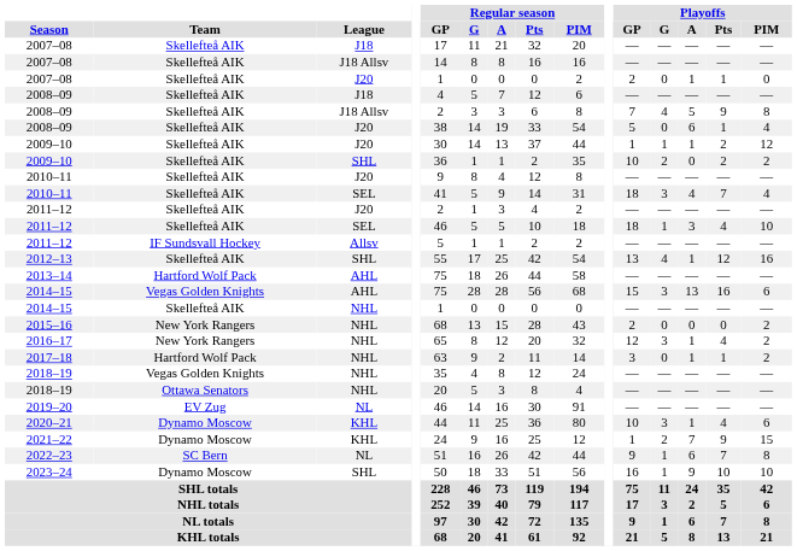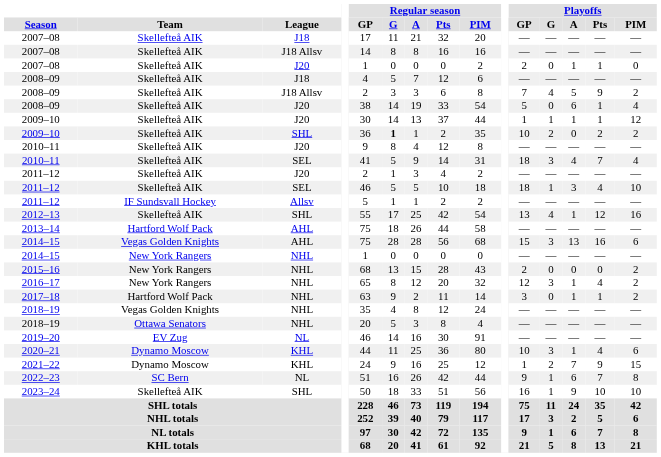 <table border="0" cellpadding="1" cellspacing="0" style="text-align:center; width:60em">
 <tr bgcolor="#e0e0e0">
 <th colspan="3" bgcolor="#ffffff"> </th>
 <th rowspan="99" bgcolor="#ffffff"> </th>
 <th colspan="5"><a href='#'>Regular season</a></th>
 <th rowspan="99" bgcolor="#ffffff"> </th>
 <th colspan="5"><a href='#'>Playoffs</a></th>
 </tr>
 <tr bgcolor="#e0e0e0">
 <th><a href='#'>Season</a></th>
 <th>Team</th>
 <th>League</th>
 <th>GP</th>
 <th><a href='#'>G</a></th>
 <th><a href='#'>A</a></th>
 <th><a href='#'>Pts</a></th>
 <th><a href='#'>PIM</a></th>
 <th>GP</th>
 <th>G</th>
 <th>A</th>
 <th>Pts</th>
 <th>PIM</th>
 </tr>
 <tr>
 <td>2007–08</td>
 <td><a href='#'>Skellefteå AIK</a></td>
 <td><a href='#'>J18</a></td>
 <td>17</td>
 <td>11</td>
 <td>21</td>
 <td>32</td>
 <td>20</td>
 <td>—</td>
 <td>—</td>
 <td>—</td>
 <td>—</td>
 <td>—</td>
 </tr>
 <tr bgcolor="#f0f0f0">
 <td>2007–08</td>
 <td>Skellefteå AIK</td>
 <td>J18 Allsv</td>
 <td>14</td>
 <td>8</td>
 <td>8</td>
 <td>16</td>
 <td>16</td>
 <td>—</td>
 <td>—</td>
 <td>—</td>
 <td>—</td>
 <td>—</td>
 </tr>
 <tr>
 <td>2007–08</td>
 <td>Skellefteå AIK</td>
 <td><a href='#'>J20</a></td>
 <td>1</td>
 <td>0</td>
 <td>0</td>
 <td>0</td>
 <td>2</td>
 <td>2</td>
 <td>0</td>
 <td>1</td>
 <td>1</td>
 <td>0</td>
 </tr>
 <tr bgcolor="#f0f0f0">
 <td>2008–09</td>
 <td>Skellefteå AIK</td>
 <td>J18</td>
 <td>4</td>
 <td>5</td>
 <td>7</td>
 <td>12</td>
 <td>6</td>
 <td>—</td>
 <td>—</td>
 <td>—</td>
 <td>—</td>
 <td>—</td>
 </tr>
 <tr>
 <td>2008–09</td>
 <td>Skellefteå AIK</td>
 <td>J18 Allsv</td>
 <td>2</td>
 <td>3</td>
 <td>3</td>
 <td>6</td>
 <td>8</td>
 <td>7</td>
 <td>4</td>
 <td>5</td>
 <td>9</td>
-<td>8</td>
+<td>2</td>
 </tr>
 <tr bgcolor="#f0f0f0">
 <td>2008–09</td>
 <td>Skellefteå AIK</td>
 <td>J20</td>
 <td>38</td>
 <td>14</td>
 <td>19</td>
 <td>33</td>
 <td>54</td>
 <td>5</td>
 <td>0</td>
 <td>6</td>
 <td>1</td>
 <td>4</td>
 </tr>
 <tr>
 <td>2009–10</td>
 <td>Skellefteå AIK</td>
 <td>J20</td>
 <td>30</td>
 <td>14</td>
 <td>13</td>
 <td>37</td>
 <td>44</td>
 <td>1</td>
 <td>1</td>
 <td>1</td>
-<td>2</td>
+<td>1</td>
 <td>12</td>
 </tr>
 <tr bgcolor="#f0f0f0">
 <td><a href='#'>2009–10</a></td>
 <td>Skellefteå AIK</td>
 <td><a href='#'>SHL</a></td>
 <td>36</td>
-<td>1</td>
+<td><strong>1</strong></td>
 <td>1</td>
 <td>2</td>
 <td>35</td>
 <td>10</td>
 <td>2</td>
 <td>0</td>
 <td>2</td>
 <td>2</td>
 </tr>
 <tr>
 <td>2010–11</td>
 <td>Skellefteå AIK</td>
 <td>J20</td>
 <td>9</td>
 <td>8</td>
 <td>4</td>
 <td>12</td>
 <td>8</td>
 <td>—</td>
 <td>—</td>
 <td>—</td>
 <td>—</td>
 <td>—</td>
 </tr>
 <tr bgcolor="#f0f0f0">
 <td><a href='#'>2010–11</a></td>
 <td>Skellefteå AIK</td>
 <td>SEL</td>
 <td>41</td>
 <td>5</td>
 <td>9</td>
 <td>14</td>
 <td>31</td>
 <td>18</td>
 <td>3</td>
 <td>4</td>
 <td>7</td>
 <td>4</td>
 </tr>
 <tr>
 <td>2011–12</td>
 <td>Skellefteå AIK</td>
 <td>J20</td>
 <td>2</td>
 <td>1</td>
 <td>3</td>
 <td>4</td>
 <td>2</td>
 <td>—</td>
 <td>—</td>
 <td>—</td>
 <td>—</td>
 <td>—</td>
 </tr>
 <tr bgcolor="#f0f0f0">
 <td><a href='#'>2011–12</a></td>
 <td>Skellefteå AIK</td>
 <td>SEL</td>
 <td>46</td>
 <td>5</td>
 <td>5</td>
 <td>10</td>
 <td>18</td>
 <td>18</td>
 <td>1</td>
 <td>3</td>
 <td>4</td>
 <td>10</td>
 </tr>
 <tr>
 <td><a href='#'>2011–12</a></td>
 <td><a href='#'>IF Sundsvall Hockey</a></td>
 <td><a href='#'>Allsv</a></td>
 <td>5</td>
 <td>1</td>
 <td>1</td>
 <td>2</td>
 <td>2</td>
 <td>—</td>
 <td>—</td>
 <td>—</td>
 <td>—</td>
 <td>—</td>
 </tr>
 <tr bgcolor="#f0f0f0">
 <td><a href='#'>2012–13</a></td>
 <td>Skellefteå AIK</td>
 <td>SHL</td>
 <td>55</td>
 <td>17</td>
 <td>25</td>
 <td>42</td>
 <td>54</td>
 <td>13</td>
 <td>4</td>
 <td>1</td>
 <td>12</td>
 <td>16</td>
 </tr>
 <tr>
 <td><a href='#'>2013–14</a></td>
 <td><a href='#'>Hartford Wolf Pack</a></td>
 <td><a href='#'>AHL</a></td>
 <td>75</td>
 <td>18</td>
 <td>26</td>
 <td>44</td>
 <td>58</td>
 <td>—</td>
 <td>—</td>
 <td>—</td>
 <td>—</td>
 <td>—</td>
 </tr>
 <tr bgcolor="#f0f0f0">
 <td><a href='#'>2014–15</a></td>
 <td><a href='#'>Vegas Golden Knights</a></td>
 <td>AHL</td>
 <td>75</td>
 <td>28</td>
 <td>28</td>
 <td>56</td>
 <td>68</td>
 <td>15</td>
 <td>3</td>
 <td>13</td>
 <td>16</td>
 <td>6</td>
 </tr>
 <tr>
 <td><a href='#'>2014–15</a></td>
-<td>Skellefteå AIK</td>
+<td><a href='#'>New York Rangers</a></td>
 <td><a href='#'>NHL</a></td>
 <td>1</td>
 <td>0</td>
 <td>0</td>
 <td>0</td>
 <td>0</td>
 <td>—</td>
 <td>—</td>
 <td>—</td>
 <td>—</td>
 <td>—</td>
 </tr>
 <tr bgcolor="#f0f0f0">
 <td><a href='#'>2015–16</a></td>
 <td>New York Rangers</td>
 <td>NHL</td>
 <td>68</td>
 <td>13</td>
 <td>15</td>
 <td>28</td>
 <td>43</td>
 <td>2</td>
 <td>0</td>
 <td>0</td>
 <td>0</td>
 <td>2</td>
 </tr>
 <tr>
 <td><a href='#'>2016–17</a></td>
 <td>New York Rangers</td>
 <td>NHL</td>
 <td>65</td>
 <td>8</td>
 <td>12</td>
 <td>20</td>
 <td>32</td>
 <td>12</td>
 <td>3</td>
 <td>1</td>
 <td>4</td>
 <td>2</td>
 </tr>
 <tr bgcolor="#f0f0f0">
 <td><a href='#'>2017–18</a></td>
 <td>Hartford Wolf Pack</td>
 <td>NHL</td>
 <td>63</td>
 <td>9</td>
 <td>2</td>
 <td>11</td>
 <td>14</td>
 <td>3</td>
 <td>0</td>
 <td>1</td>
 <td>1</td>
 <td>2</td>
 </tr>
 <tr>
 <td><a href='#'>2018–19</a></td>
 <td>Vegas Golden Knights</td>
 <td>NHL</td>
 <td>35</td>
 <td>4</td>
 <td>8</td>
 <td>12</td>
 <td>24</td>
 <td>—</td>
 <td>—</td>
 <td>—</td>
 <td>—</td>
 <td>—</td>
 </tr>
 <tr bgcolor="#f0f0f0">
 <td>2018–19</td>
 <td><a href='#'>Ottawa Senators</a></td>
 <td>NHL</td>
 <td>20</td>
 <td>5</td>
 <td>3</td>
 <td>8</td>
 <td>4</td>
 <td>—</td>
 <td>—</td>
 <td>—</td>
 <td>—</td>
 <td>—</td>
 </tr>
 <tr>
 <td><a href='#'>2019–20</a></td>
 <td><a href='#'>EV Zug</a></td>
 <td><a href='#'>NL</a></td>
 <td>46</td>
 <td>14</td>
 <td>16</td>
 <td>30</td>
 <td>91</td>
 <td>—</td>
 <td>—</td>
 <td>—</td>
 <td>—</td>
 <td>—</td>
 </tr>
 <tr bgcolor="#f0f0f0">
 <td><a href='#'>2020–21</a></td>
 <td><a href='#'>Dynamo Moscow</a></td>
 <td><a href='#'>KHL</a></td>
 <td>44</td>
 <td>11</td>
 <td>25</td>
 <td>36</td>
 <td>80</td>
 <td>10</td>
 <td>3</td>
 <td>1</td>
 <td>4</td>
 <td>6</td>
 </tr>
 <tr>
 <td><a href='#'>2021–22</a></td>
 <td>Dynamo Moscow</td>
 <td>KHL</td>
 <td>24</td>
 <td>9</td>
 <td>16</td>
 <td>25</td>
 <td>12</td>
 <td>1</td>
 <td>2</td>
 <td>7</td>
 <td>9</td>
 <td>15</td>
 </tr>
 <tr bgcolor="#f0f0f0">
 <td><a href='#'>2022–23</a></td>
 <td><a href='#'>SC Bern</a></td>
 <td>NL</td>
 <td>51</td>
 <td>16</td>
 <td>26</td>
 <td>42</td>
 <td>44</td>
 <td>9</td>
 <td>1</td>
 <td>6</td>
 <td>7</td>
 <td>8</td>
 </tr>
 <tr>
 <td><a href='#'>2023–24</a></td>
-<td>Dynamo Moscow</td>
+<td>Skellefteå AIK</td>
 <td>SHL</td>
 <td>50</td>
 <td>18</td>
 <td>33</td>
 <td>51</td>
 <td>56</td>
 <td>16</td>
 <td>1</td>
 <td>9</td>
 <td>10</td>
 <td>10</td>
 </tr>
 <tr bgcolor="#e0e0e0">
 <th colspan="3">SHL totals</th>
 <th>228</th>
 <th>46</th>
 <th>73</th>
 <th>119</th>
 <th>194</th>
 <th>75</th>
 <th>11</th>
 <th>24</th>
 <th>35</th>
 <th>42</th>
 </tr>
 <tr bgcolor="#e0e0e0">
 <th colspan="3">NHL totals</th>
 <th>252</th>
 <th>39</th>
 <th>40</th>
 <th>79</th>
 <th>117</th>
 <th>17</th>
 <th>3</th>
 <th>2</th>
 <th>5</th>
 <th>6</th>
 </tr>
 <tr bgcolor="#e0e0e0">
 <th colspan="3">NL totals</th>
 <th>97</th>
 <th>30</th>
 <th>42</th>
 <th>72</th>
 <th>135</th>
 <th>9</th>
 <th>1</th>
 <th>6</th>
 <th>7</th>
 <th>8</th>
 </tr>
 <tr bgcolor="#e0e0e0">
 <th colspan="3">KHL totals</th>
 <th>68</th>
 <th>20</th>
 <th>41</th>
 <th>61</th>
 <th>92</th>
 <th>21</th>
 <th>5</th>
 <th>8</th>
 <th>13</th>
 <th>21</th>
 </tr>
 </table>
